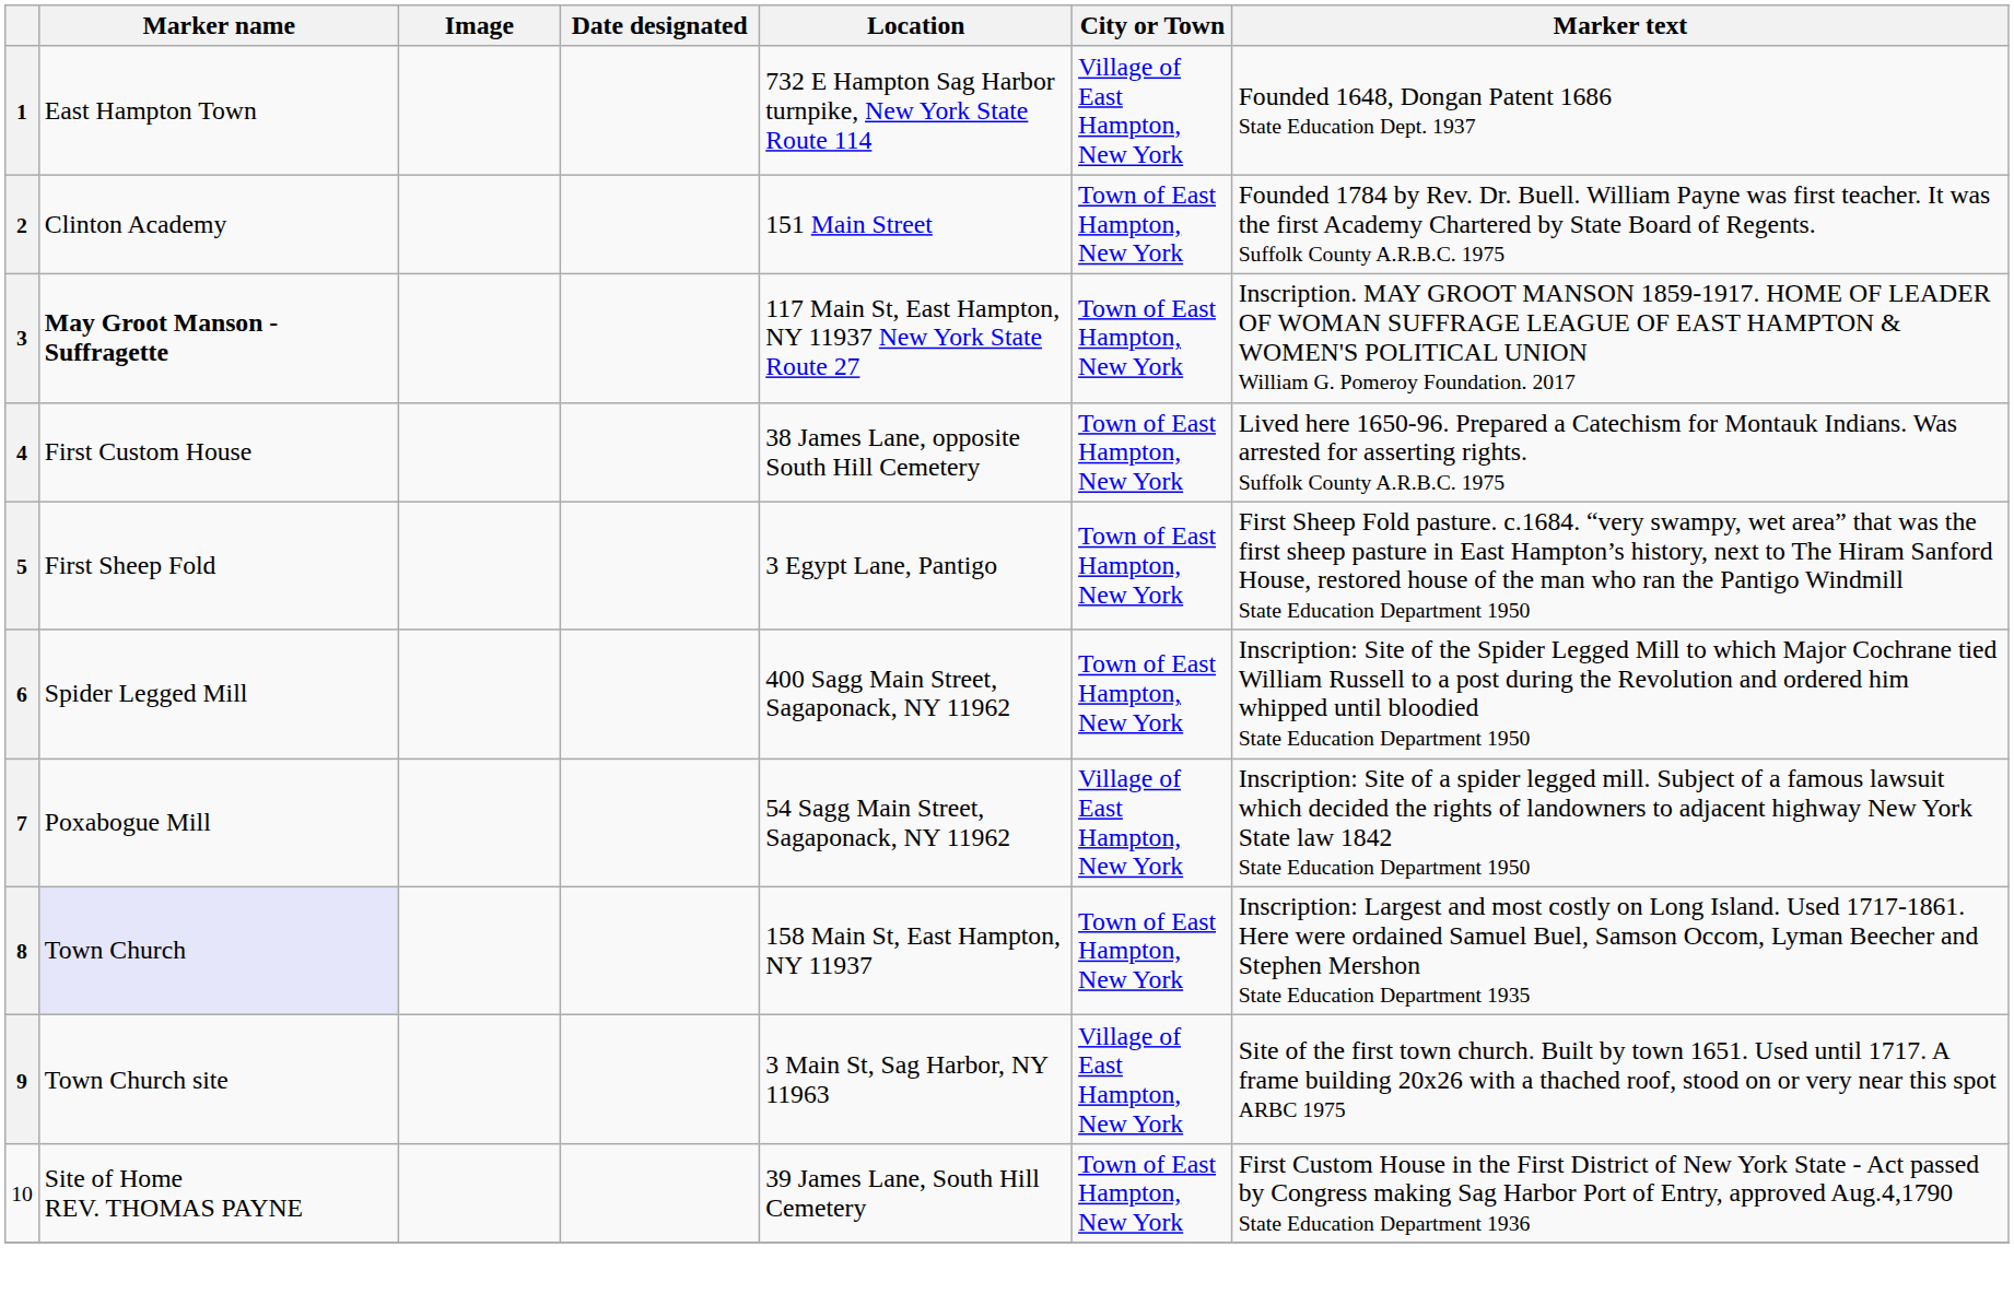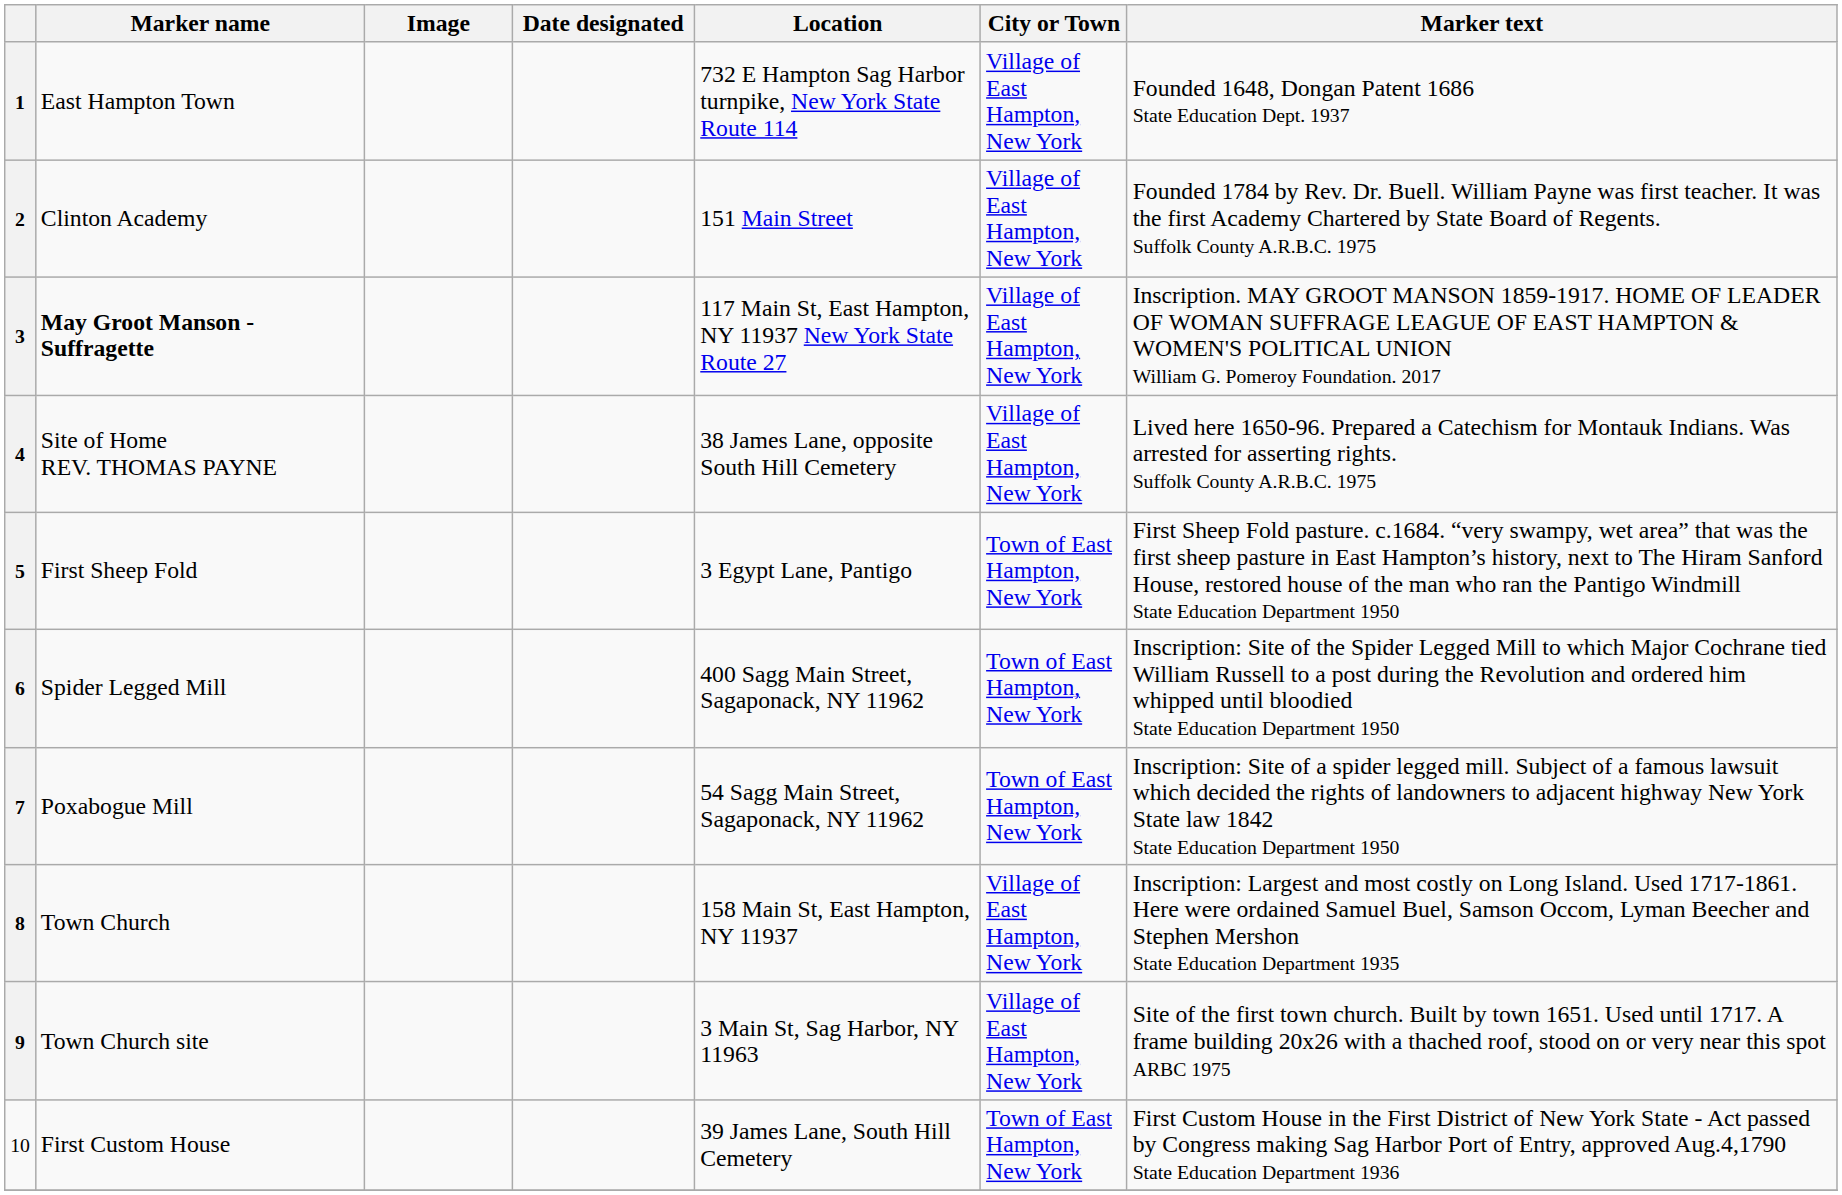 <table class="wikitable sortable" style="width:98%">
 <tr>
 <th></th>
 <th width = 18% ><strong>Marker name</strong></th>
 <th width = 8% class="unsortable" ><strong>Image</strong></th>
 <th width = 10% ><strong>Date designated</strong></th>
 <th><strong>Location</strong></th>
 <th width = 8% ><strong>City or Town</strong></th>
 <th class="unsortable" ><strong>Marker text</strong></th>
 </tr>
 <tr ->
 <th><small>1</small></th>
 <td>East Hampton Town</td>
 <td></td>
 <td></td>
 <td>732 E Hampton Sag Harbor turnpike, <a href='#'>New York State Route 114</a></td>
 <td><a href='#'>Village of East Hampton, New York</a></td>
 <td>Founded 1648, Dongan Patent 1686 <br><small>State Education Dept. 1937</small></td>
 </tr>
 <tr ->
 <th><small>2</small></th>
 <td>Clinton Academy</td>
 <td></td>
 <td></td>
 <td>151 <a href='#'>Main Street</a></td>
-<td><a href='#'>Town of East Hampton, New York</a></td>
+<td><a href='#'>Village of East Hampton, New York</a></td>
 <td>Founded 1784 by Rev. Dr. Buell. William Payne was first teacher. It was the first Academy Chartered by State Board of Regents.<br><small>Suffolk County A.R.B.C. 1975</small></td>
 </tr>
 <tr ->
 <th><small>3</small></th>
 <td><strong>May Groot Manson - Suffragette</strong></td>
 <td></td>
 <td></td>
 <td>117 Main St, East Hampton, NY 11937 <a href='#'>New York State Route 27</a></td>
-<td><a href='#'>Town of East Hampton, New York</a></td>
+<td><a href='#'>Village of East Hampton, New York</a></td>
 <td>Inscription. MAY GROOT MANSON 1859-1917. HOME OF LEADER OF WOMAN SUFFRAGE LEAGUE OF EAST HAMPTON & WOMEN'S POLITICAL UNION <br><small>William G. Pomeroy Foundation. 2017</small></td>
 </tr>
 <tr ->
 <th><small>4</small></th>
-<td>First Custom House</td>
+<td>Site of Home<br>REV. THOMAS PAYNE</td>
 <td></td>
 <td></td>
 <td>38 James Lane, opposite South Hill Cemetery</td>
-<td><a href='#'>Town of East Hampton, New York</a></td>
+<td><a href='#'>Village of East Hampton, New York</a></td>
 <td>Lived here 1650-96. Prepared a Catechism for Montauk Indians. Was arrested for asserting rights.<br><small>Suffolk County A.R.B.C. 1975</small></td>
 </tr>
 <tr ->
 <th><small>5</small></th>
 <td>First Sheep Fold</td>
 <td></td>
 <td></td>
 <td>3 Egypt Lane, Pantigo</td>
 <td><a href='#'>Town of East Hampton, New York</a></td>
 <td>First Sheep Fold pasture. c.1684. “very swampy, wet area” that was the first sheep pasture in East Hampton’s history, next to The Hiram Sanford House, restored house of the man who ran the Pantigo Windmill <br><small>State Education Department 1950</small></td>
 </tr>
 <tr ->
 <th><small>6</small></th>
 <td>Spider Legged Mill</td>
 <td></td>
 <td></td>
 <td>400 Sagg Main Street, Sagaponack, NY 11962</td>
 <td><a href='#'>Town of East Hampton, New York</a></td>
 <td>Inscription: Site of the Spider Legged Mill to which Major Cochrane tied William Russell to a post during the Revolution and ordered him whipped until bloodied <br><small>State Education Department 1950</small></td>
 </tr>
 <tr ->
 <th><small>7</small></th>
 <td>Poxabogue Mill</td>
 <td></td>
 <td></td>
 <td>54 Sagg Main Street, Sagaponack, NY 11962</td>
-<td><a href='#'>Village of East Hampton, New York</a></td>
+<td><a href='#'>Town of East Hampton, New York</a></td>
 <td>Inscription: Site of a spider legged mill. Subject of a famous lawsuit which decided the rights of landowners to adjacent highway New York State law 1842 <br><small>State Education Department 1950</small></td>
 </tr>
 <tr ->
 <th><small>8</small></th>
-<td style="background: lavender;">Town Church</td>
+<td>Town Church</td>
 <td></td>
 <td></td>
 <td>158 Main St, East Hampton, NY 11937</td>
-<td><a href='#'>Town of East Hampton, New York</a></td>
+<td><a href='#'>Village of East Hampton, New York</a></td>
 <td>Inscription: Largest and most costly on Long Island. Used 1717-1861. Here were ordained Samuel Buel, Samson Occom, Lyman Beecher and Stephen Mershon <br><small>State Education Department 1935</small></td>
 </tr>
 <tr ->
 <th><small>9</small></th>
 <td>Town Church site</td>
 <td></td>
 <td></td>
 <td>3 Main St, Sag Harbor, NY 11963</td>
 <td><a href='#'>Village of East Hampton, New York</a></td>
 <td>Site of the first town church. Built by town 1651. Used until 1717. A frame building 20x26 with a thached roof, stood on or very near this spot<br><small>ARBC 1975</small></td>
 </tr>
 <tr ->
 <td><small>10</small></td>
-<td>Site of Home<br>REV. THOMAS PAYNE</td>
+<td>First Custom House</td>
 <td></td>
 <td></td>
 <td>39 James Lane, South Hill Cemetery</td>
 <td><a href='#'>Town of East Hampton, New York</a></td>
 <td>First Custom House in the First District of New York State - Act passed by Congress making Sag Harbor Port of Entry, approved Aug.4,1790 <br><small>State Education Department 1936</small></td>
 </tr>
 <tr ->
 </tr>
 </table>
